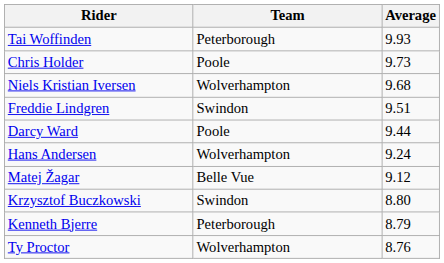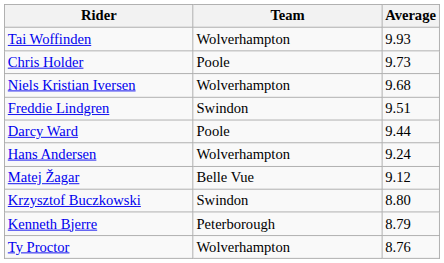 <table class="wikitable" style="font-size: 100%">
 <tr>
 <th width=200>Rider</th>
 <th width=200>Team</th>
 <th width=40>Average</th>
 </tr>
 <tr>
 <td align="left"> <a href='#'>Tai Woffinden</a></td>
-<td>Peterborough</td>
+<td>Wolverhampton</td>
 <td>9.93</td>
 </tr>
 <tr>
 <td align="left"> <a href='#'>Chris Holder</a></td>
 <td>Poole</td>
 <td>9.73</td>
 </tr>
 <tr>
 <td align="left"> <a href='#'>Niels Kristian Iversen</a></td>
 <td>Wolverhampton</td>
 <td>9.68</td>
 </tr>
 <tr>
 <td align="left"> <a href='#'>Freddie Lindgren</a></td>
 <td>Swindon</td>
 <td>9.51</td>
 </tr>
 <tr>
 <td align="left"> <a href='#'>Darcy Ward</a></td>
 <td>Poole</td>
 <td>9.44</td>
 </tr>
 <tr>
 <td align="left"> <a href='#'>Hans Andersen</a></td>
 <td>Wolverhampton</td>
 <td>9.24</td>
 </tr>
 <tr>
 <td align="left"> <a href='#'>Matej Žagar</a></td>
 <td>Belle Vue</td>
 <td>9.12</td>
 </tr>
 <tr>
 <td align="left"> <a href='#'>Krzysztof Buczkowski</a></td>
 <td>Swindon</td>
 <td>8.80</td>
 </tr>
 <tr>
 <td align="left"> <a href='#'>Kenneth Bjerre</a></td>
 <td>Peterborough</td>
 <td>8.79</td>
 </tr>
 <tr>
 <td align="left"> <a href='#'>Ty Proctor</a></td>
 <td>Wolverhampton</td>
 <td>8.76</td>
 </tr>
 </table>
